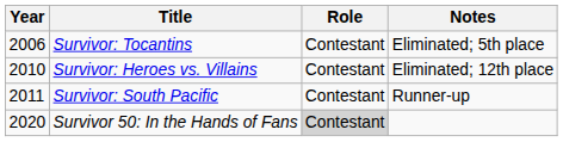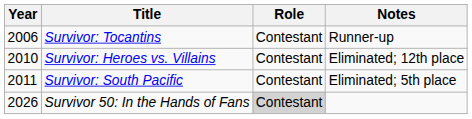 <table class="wikitable sortable">
 <tr>
 <th>Year</th>
 <th>Title</th>
 <th>Role</th>
 <th class="unsortable">Notes</th>
 </tr>
 <tr>
 <td>2006</td>
 <td><em><a href='#'>Survivor: Tocantins</a></em></td>
 <td>Contestant</td>
-<td>Eliminated; 5th place</td>
+<td>Runner-up</td>
 </tr>
 <tr>
 <td>2010</td>
 <td><em><a href='#'>Survivor: Heroes vs. Villains</a></em></td>
 <td>Contestant</td>
 <td>Eliminated; 12th place</td>
 </tr>
 <tr>
 <td>2011</td>
 <td><em><a href='#'>Survivor: South Pacific</a></em></td>
 <td>Contestant</td>
-<td>Runner-up</td>
+<td>Eliminated; 5th place</td>
 </tr>
 <tr>
-<td>2020</td>
+<td>2026</td>
 <td><em>Survivor 50: In the Hands of Fans</em></td>
 <td style="background: lightgrey;">Contestant</td>
 <td></td>
 </tr>
 </table>
